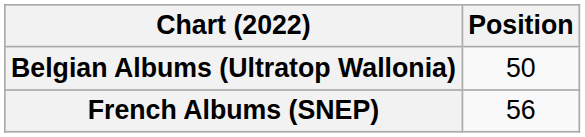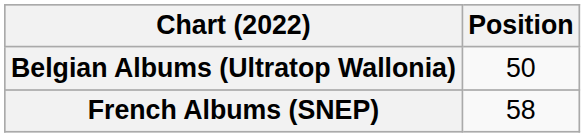 <table class="wikitable sortable plainrowheaders" style="text-align:center">
 <tr>
 <th scope="col">Chart (2022)</th>
 <th scope="col">Position</th>
 </tr>
 <tr>
 <th scope="row">Belgian Albums (Ultratop Wallonia)</th>
 <td>50</td>
 </tr>
 <tr>
 <th scope="row">French Albums (SNEP)</th>
-<td>56</td>
+<td>58</td>
 </tr>
 </table>
